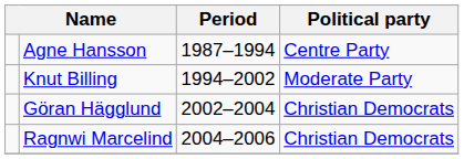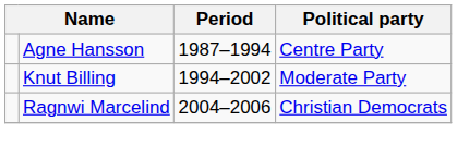 <table class="wikitable">
 <tr>
 <th colspan="2">Name</th>
 <th>Period</th>
 <th>Political party</th>
 </tr>
 <tr>
 <td bgcolor=> </td>
 <td><a href='#'>Agne Hansson</a></td>
 <td>1987–1994</td>
 <td><a href='#'>Centre Party</a></td>
 </tr>
 <tr>
 <td bgcolor=> </td>
 <td><a href='#'>Knut Billing</a></td>
 <td>1994–2002</td>
 <td><a href='#'>Moderate Party</a></td>
 </tr>
 <tr>
 <td bgcolor=> </td>
-<td><a href='#'>Göran Hägglund</a></td>
-<td>2002–2004</td>
-<td><a href='#'>Christian Democrats</a></td>
-</tr>
-<tr>
-<td bgcolor=> </td>
 <td><a href='#'>Ragnwi Marcelind</a></td>
 <td>2004–2006</td>
 <td><a href='#'>Christian Democrats</a></td>
 </tr>
 <tr>
 </tr>
 </table>
